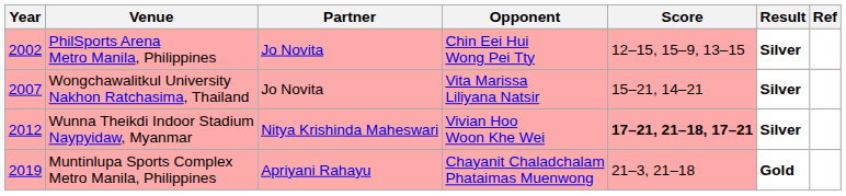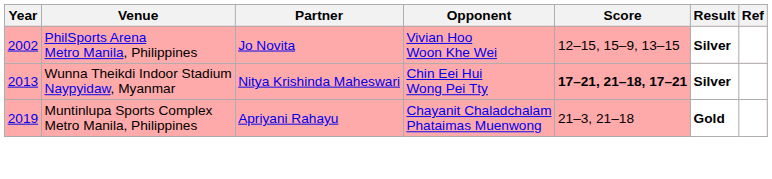 <table class="sortable wikitable" style="font-size: 90%">
 <tr>
 <th>Year</th>
 <th>Venue</th>
 <th>Partner</th>
 <th>Opponent</th>
 <th>Score</th>
 <th>Result</th>
 <th>Ref</th>
 </tr>
 <tr style="background:#FFAAAA">
 <td align="center"><a href='#'>2002</a></td>
 <td align="left"><a href='#'>PhilSports Arena</a><br><a href='#'>Metro Manila</a>, Philippines</td>
 <td align="left"> <a href='#'>Jo Novita</a></td>
-<td align="left"> <a href='#'>Chin Eei Hui</a><br> <a href='#'>Wong Pei Tty</a></td>
+<td align="left"> <a href='#'>Vivian Hoo</a><br> <a href='#'>Woon Khe Wei</a></td>
 <td align="left">12–15, 15–9, 13–15</td>
 <td style="text-align:left; background:white"> <strong>Silver</strong></td>
 <td style="text-align:center; background:white"></td>
 </tr>
 <tr style="background:#FFAAAA">
-<td align="center"><a href='#'>2007</a></td>
-<td align="left">Wongchawalitkul University<br><a href='#'>Nakhon Ratchasima</a>, Thailand</td>
-<td align="left"> Jo Novita</td>
-<td align="left"> <a href='#'>Vita Marissa</a><br> <a href='#'>Liliyana Natsir</a></td>
-<td align="left">15–21, 14–21</td>
-<td style="text-align:left; background:white"> <strong>Silver</strong></td>
-<td style="text-align:center; background:white"></td>
-</tr>
-<tr style="background:#FFAAAA">
-<td align="center"><a href='#'>2012</a></td>
+<td align="center"><a href='#'>2013</a></td>
 <td align="left">Wunna Theikdi Indoor Stadium<br><a href='#'>Naypyidaw</a>, Myanmar</td>
 <td align="left"> <a href='#'>Nitya Krishinda Maheswari</a></td>
-<td align="left"> <a href='#'>Vivian Hoo</a><br> <a href='#'>Woon Khe Wei</a></td>
+<td align="left"> <a href='#'>Chin Eei Hui</a><br> <a href='#'>Wong Pei Tty</a></td>
 <td align="left"><strong>17–21, 21–18, 17–21</strong></td>
 <td style="text-align:left; background:white"> <strong>Silver</strong></td>
 <td style="text-align:center; background:white"></td>
 </tr>
 <tr style="background:#FFAAAA">
 <td align="center"><a href='#'>2019</a></td>
 <td align="left">Muntinlupa Sports Complex<br>Metro Manila, Philippines</td>
 <td align="left"> <a href='#'>Apriyani Rahayu</a></td>
 <td align="left"> <a href='#'>Chayanit Chaladchalam</a><br> <a href='#'>Phataimas Muenwong</a></td>
 <td align="left">21–3, 21–18</td>
 <td style="text-align:left; background:white"> <strong>Gold</strong></td>
 <td style="text-align:center; background:white"></td>
 </tr>
 </table>
